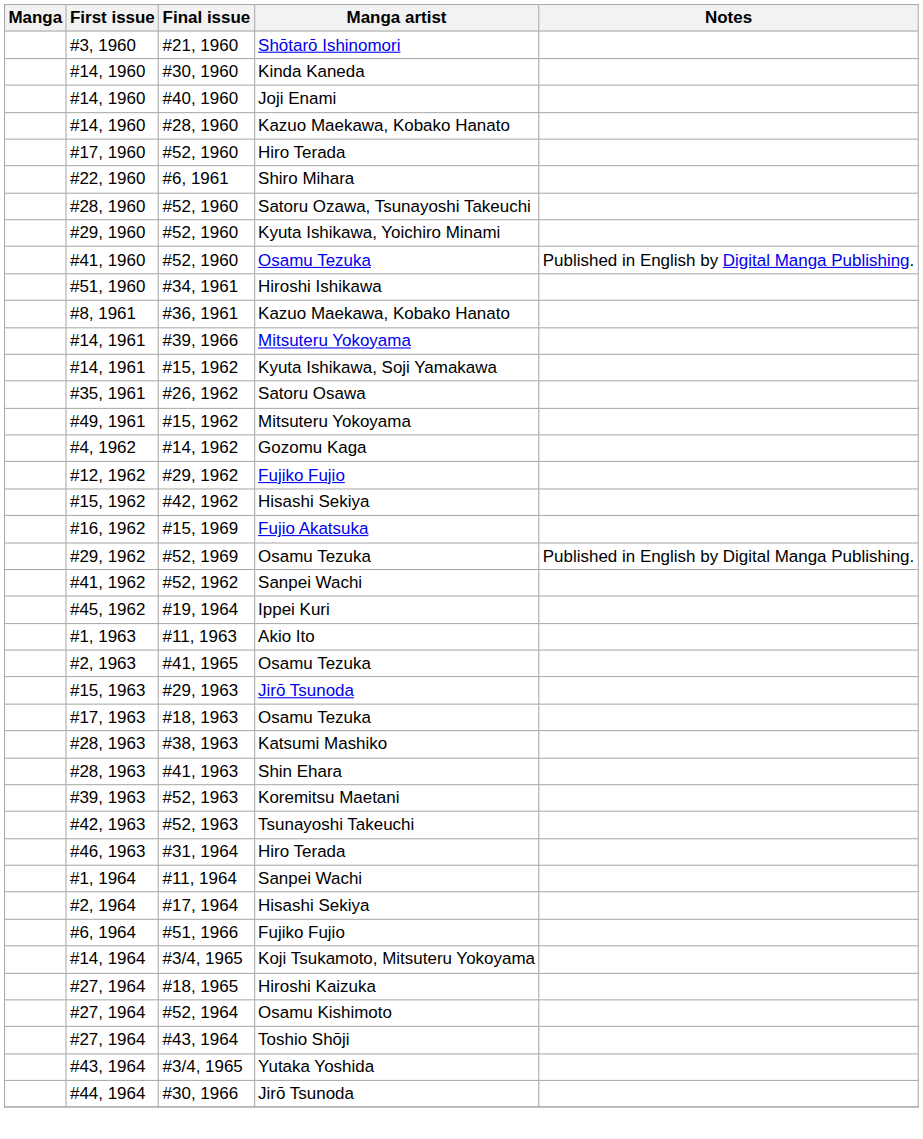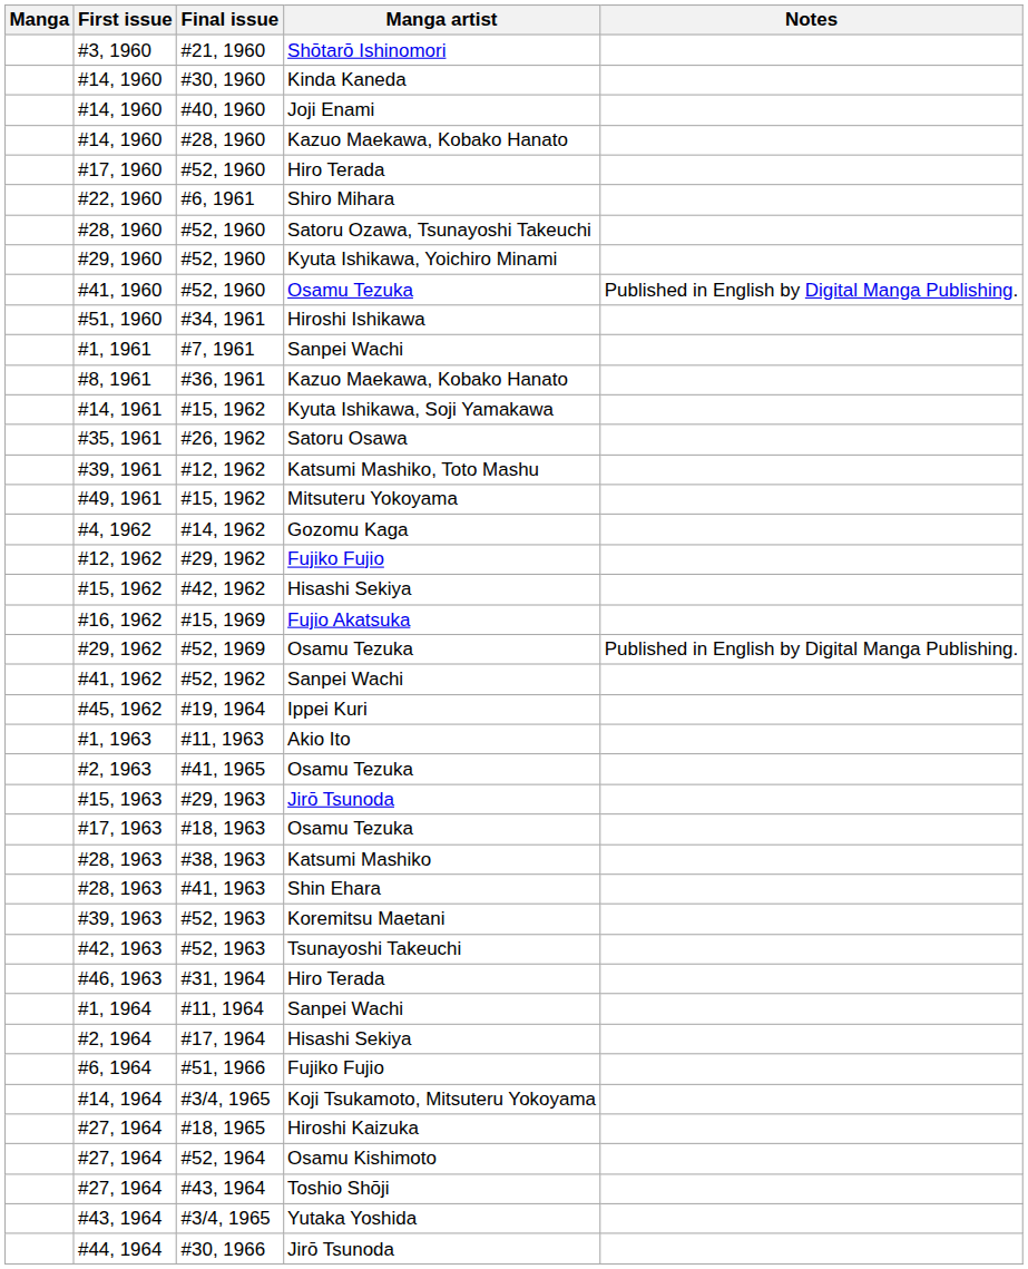 <table class="wikitable sortable" style="background: #FFF;">
 <tr>
 <th>Manga</th>
 <th>First issue</th>
 <th>Final issue</th>
 <th>Manga artist</th>
 <th>Notes</th>
 </tr>
 <tr>
 <td></td>
 <td>#3, 1960</td>
 <td>#21, 1960</td>
 <td><a href='#'>Shōtarō Ishinomori</a></td>
 <td></td>
 </tr>
 <tr>
 <td></td>
 <td>#14, 1960</td>
 <td>#30, 1960</td>
 <td>Kinda Kaneda</td>
 <td></td>
 </tr>
 <tr>
 <td></td>
 <td>#14, 1960</td>
 <td>#40, 1960</td>
 <td>Joji Enami</td>
 <td></td>
 </tr>
 <tr>
 <td></td>
 <td>#14, 1960</td>
 <td>#28, 1960</td>
 <td>Kazuo Maekawa, Kobako Hanato</td>
 <td></td>
 </tr>
 <tr>
 <td></td>
 <td>#17, 1960</td>
 <td>#52, 1960</td>
 <td>Hiro Terada</td>
 <td></td>
 </tr>
 <tr>
 <td></td>
 <td>#22, 1960</td>
 <td>#6, 1961</td>
 <td>Shiro Mihara</td>
 <td></td>
 </tr>
 <tr>
 <td></td>
 <td>#28, 1960</td>
 <td>#52, 1960</td>
 <td>Satoru Ozawa, Tsunayoshi Takeuchi</td>
 <td></td>
 </tr>
 <tr>
 <td></td>
 <td>#29, 1960</td>
 <td>#52, 1960</td>
 <td>Kyuta Ishikawa, Yoichiro Minami</td>
 <td></td>
 </tr>
 <tr>
 <td></td>
 <td>#41, 1960</td>
 <td>#52, 1960</td>
 <td><a href='#'>Osamu Tezuka</a></td>
 <td>Published in English by <a href='#'>Digital Manga Publishing</a>.</td>
 </tr>
 <tr>
 <td></td>
 <td>#51, 1960</td>
 <td>#34, 1961</td>
 <td>Hiroshi Ishikawa</td>
 <td></td>
 </tr>
 <tr>
 <td></td>
-<td>#8, 1961</td>
-<td>#36, 1961</td>
-<td>Kazuo Maekawa, Kobako Hanato</td>
+<td>#1, 1961</td>
+<td>#7, 1961</td>
+<td>Sanpei Wachi</td>
 <td></td>
 </tr>
 <tr>
 <td></td>
-<td>#14, 1961</td>
-<td>#39, 1966</td>
-<td><a href='#'>Mitsuteru Yokoyama</a></td>
+<td>#8, 1961</td>
+<td>#36, 1961</td>
+<td>Kazuo Maekawa, Kobako Hanato</td>
 <td></td>
 </tr>
 <tr>
 <td></td>
 <td>#14, 1961</td>
 <td>#15, 1962</td>
 <td>Kyuta Ishikawa, Soji Yamakawa</td>
 <td></td>
 </tr>
 <tr>
 <td></td>
 <td>#35, 1961</td>
 <td>#26, 1962</td>
 <td>Satoru Osawa</td>
+<td></td>
+</tr>
+<tr>
+<td></td>
+<td>#39, 1961</td>
+<td>#12, 1962</td>
+<td>Katsumi Mashiko, Toto Mashu</td>
 <td></td>
 </tr>
 <tr>
 <td></td>
 <td>#49, 1961</td>
 <td>#15, 1962</td>
 <td>Mitsuteru Yokoyama</td>
 <td></td>
 </tr>
 <tr>
 <td></td>
 <td>#4, 1962</td>
 <td>#14, 1962</td>
 <td>Gozomu Kaga</td>
 <td></td>
 </tr>
 <tr>
 <td></td>
 <td>#12, 1962</td>
 <td>#29, 1962</td>
 <td><a href='#'>Fujiko Fujio</a></td>
 <td></td>
 </tr>
 <tr>
 <td></td>
 <td>#15, 1962</td>
 <td>#42, 1962</td>
 <td>Hisashi Sekiya</td>
 <td></td>
 </tr>
 <tr>
 <td></td>
 <td>#16, 1962</td>
 <td>#15, 1969</td>
 <td><a href='#'>Fujio Akatsuka</a></td>
 <td></td>
 </tr>
 <tr>
 <td></td>
 <td>#29, 1962</td>
 <td>#52, 1969</td>
 <td>Osamu Tezuka</td>
 <td>Published in English by Digital Manga Publishing.</td>
 </tr>
 <tr>
 <td></td>
 <td>#41, 1962</td>
 <td>#52, 1962</td>
 <td>Sanpei Wachi</td>
 <td></td>
 </tr>
 <tr>
 <td></td>
 <td>#45, 1962</td>
 <td>#19, 1964</td>
 <td>Ippei Kuri</td>
 <td></td>
 </tr>
 <tr>
 <td></td>
 <td>#1, 1963</td>
 <td>#11, 1963</td>
 <td>Akio Ito</td>
 <td></td>
 </tr>
 <tr>
 <td></td>
 <td>#2, 1963</td>
 <td>#41, 1965</td>
 <td>Osamu Tezuka</td>
 <td></td>
 </tr>
 <tr>
 <td></td>
 <td>#15, 1963</td>
 <td>#29, 1963</td>
 <td><a href='#'>Jirō Tsunoda</a></td>
 <td></td>
 </tr>
 <tr>
 <td></td>
 <td>#17, 1963</td>
 <td>#18, 1963</td>
 <td>Osamu Tezuka</td>
 <td></td>
 </tr>
 <tr>
 <td></td>
 <td>#28, 1963</td>
 <td>#38, 1963</td>
 <td>Katsumi Mashiko</td>
 <td></td>
 </tr>
 <tr>
 <td></td>
 <td>#28, 1963</td>
 <td>#41, 1963</td>
 <td>Shin Ehara</td>
 <td></td>
 </tr>
 <tr>
 <td></td>
 <td>#39, 1963</td>
 <td>#52, 1963</td>
 <td>Koremitsu Maetani</td>
 <td></td>
 </tr>
 <tr>
 <td></td>
 <td>#42, 1963</td>
 <td>#52, 1963</td>
 <td>Tsunayoshi Takeuchi</td>
 <td></td>
 </tr>
 <tr>
 <td></td>
 <td>#46, 1963</td>
 <td>#31, 1964</td>
 <td>Hiro Terada</td>
 <td></td>
 </tr>
 <tr>
 <td></td>
 <td>#1, 1964</td>
 <td>#11, 1964</td>
 <td>Sanpei Wachi</td>
 <td></td>
 </tr>
 <tr>
 <td></td>
 <td>#2, 1964</td>
 <td>#17, 1964</td>
 <td>Hisashi Sekiya</td>
 <td></td>
 </tr>
 <tr>
 <td></td>
 <td>#6, 1964</td>
 <td>#51, 1966</td>
 <td>Fujiko Fujio</td>
 <td></td>
 </tr>
 <tr>
 <td></td>
 <td>#14, 1964</td>
 <td>#3/4, 1965</td>
 <td>Koji Tsukamoto, Mitsuteru Yokoyama</td>
 <td></td>
 </tr>
 <tr>
 <td></td>
 <td>#27, 1964</td>
 <td>#18, 1965</td>
 <td>Hiroshi Kaizuka</td>
 <td></td>
 </tr>
 <tr>
 <td></td>
 <td>#27, 1964</td>
 <td>#52, 1964</td>
 <td>Osamu Kishimoto</td>
 <td></td>
 </tr>
 <tr>
 <td></td>
 <td>#27, 1964</td>
 <td>#43, 1964</td>
 <td>Toshio Shōji</td>
 <td></td>
 </tr>
 <tr>
 <td></td>
 <td>#43, 1964</td>
 <td>#3/4, 1965</td>
 <td>Yutaka Yoshida</td>
 <td></td>
 </tr>
 <tr>
 <td></td>
 <td>#44, 1964</td>
 <td>#30, 1966</td>
 <td>Jirō Tsunoda</td>
 <td></td>
 </tr>
 <tr>
 </tr>
 </table>
